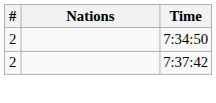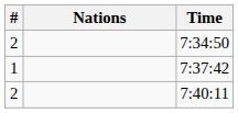 <table class="wikitable" style="text-align:center;">
 <tr>
 <th width=8%>#</th>
 <th width=67%>Nations</th>
 <th width=25%>Time</th>
 </tr>
 <tr>
 <td>2</td>
 <td align="left"></td>
 <td>7:34:50</td>
 </tr>
 <tr>
-<td>2</td>
+<td>1</td>
 <td align="left"></td>
 <td>7:37:42</td>
 </tr>
+<tr>
+<td>2</td>
+<td align="left"></td>
+<td>7:40:11</td>
+</tr>
 </table>
